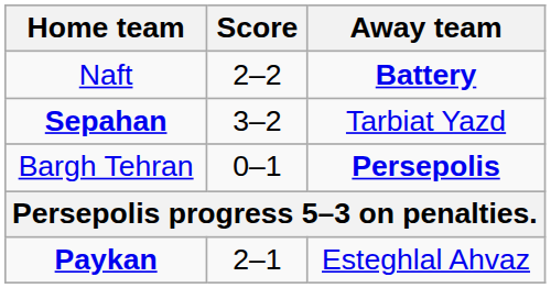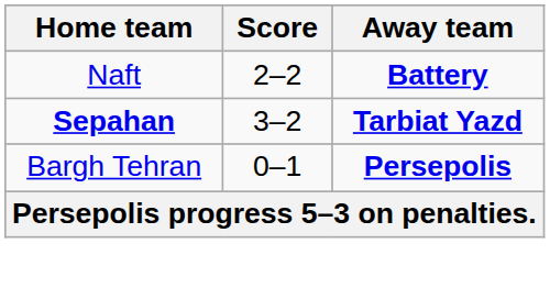 <table class="wikitable" style="text-align: center">
 <tr>
 <th>Home team</th>
 <th>Score</th>
 <th>Away team</th>
 </tr>
 <tr>
 <td><a href='#'>Naft</a></td>
 <td>2–2</td>
 <td><strong><a href='#'>Battery</a></strong></td>
 </tr>
 <tr>
 <td><strong><a href='#'>Sepahan</a></strong></td>
 <td>3–2</td>
-<td><a href='#'>Tarbiat Yazd</a></td>
+<td><strong><a href='#'>Tarbiat Yazd</a></strong></td>
 </tr>
 <tr>
 <td><a href='#'>Bargh Tehran</a></td>
 <td>0–1</td>
 <td><strong><a href='#'>Persepolis</a></strong></td>
 </tr>
 <tr>
 <th colspan=3>Persepolis progress 5–3 on penalties.</th>
 </tr>
-<tr>
-<td><strong><a href='#'>Paykan</a></strong></td>
-<td>2–1</td>
-<td><a href='#'>Esteghlal Ahvaz</a></td>
-</tr>
 </table>
